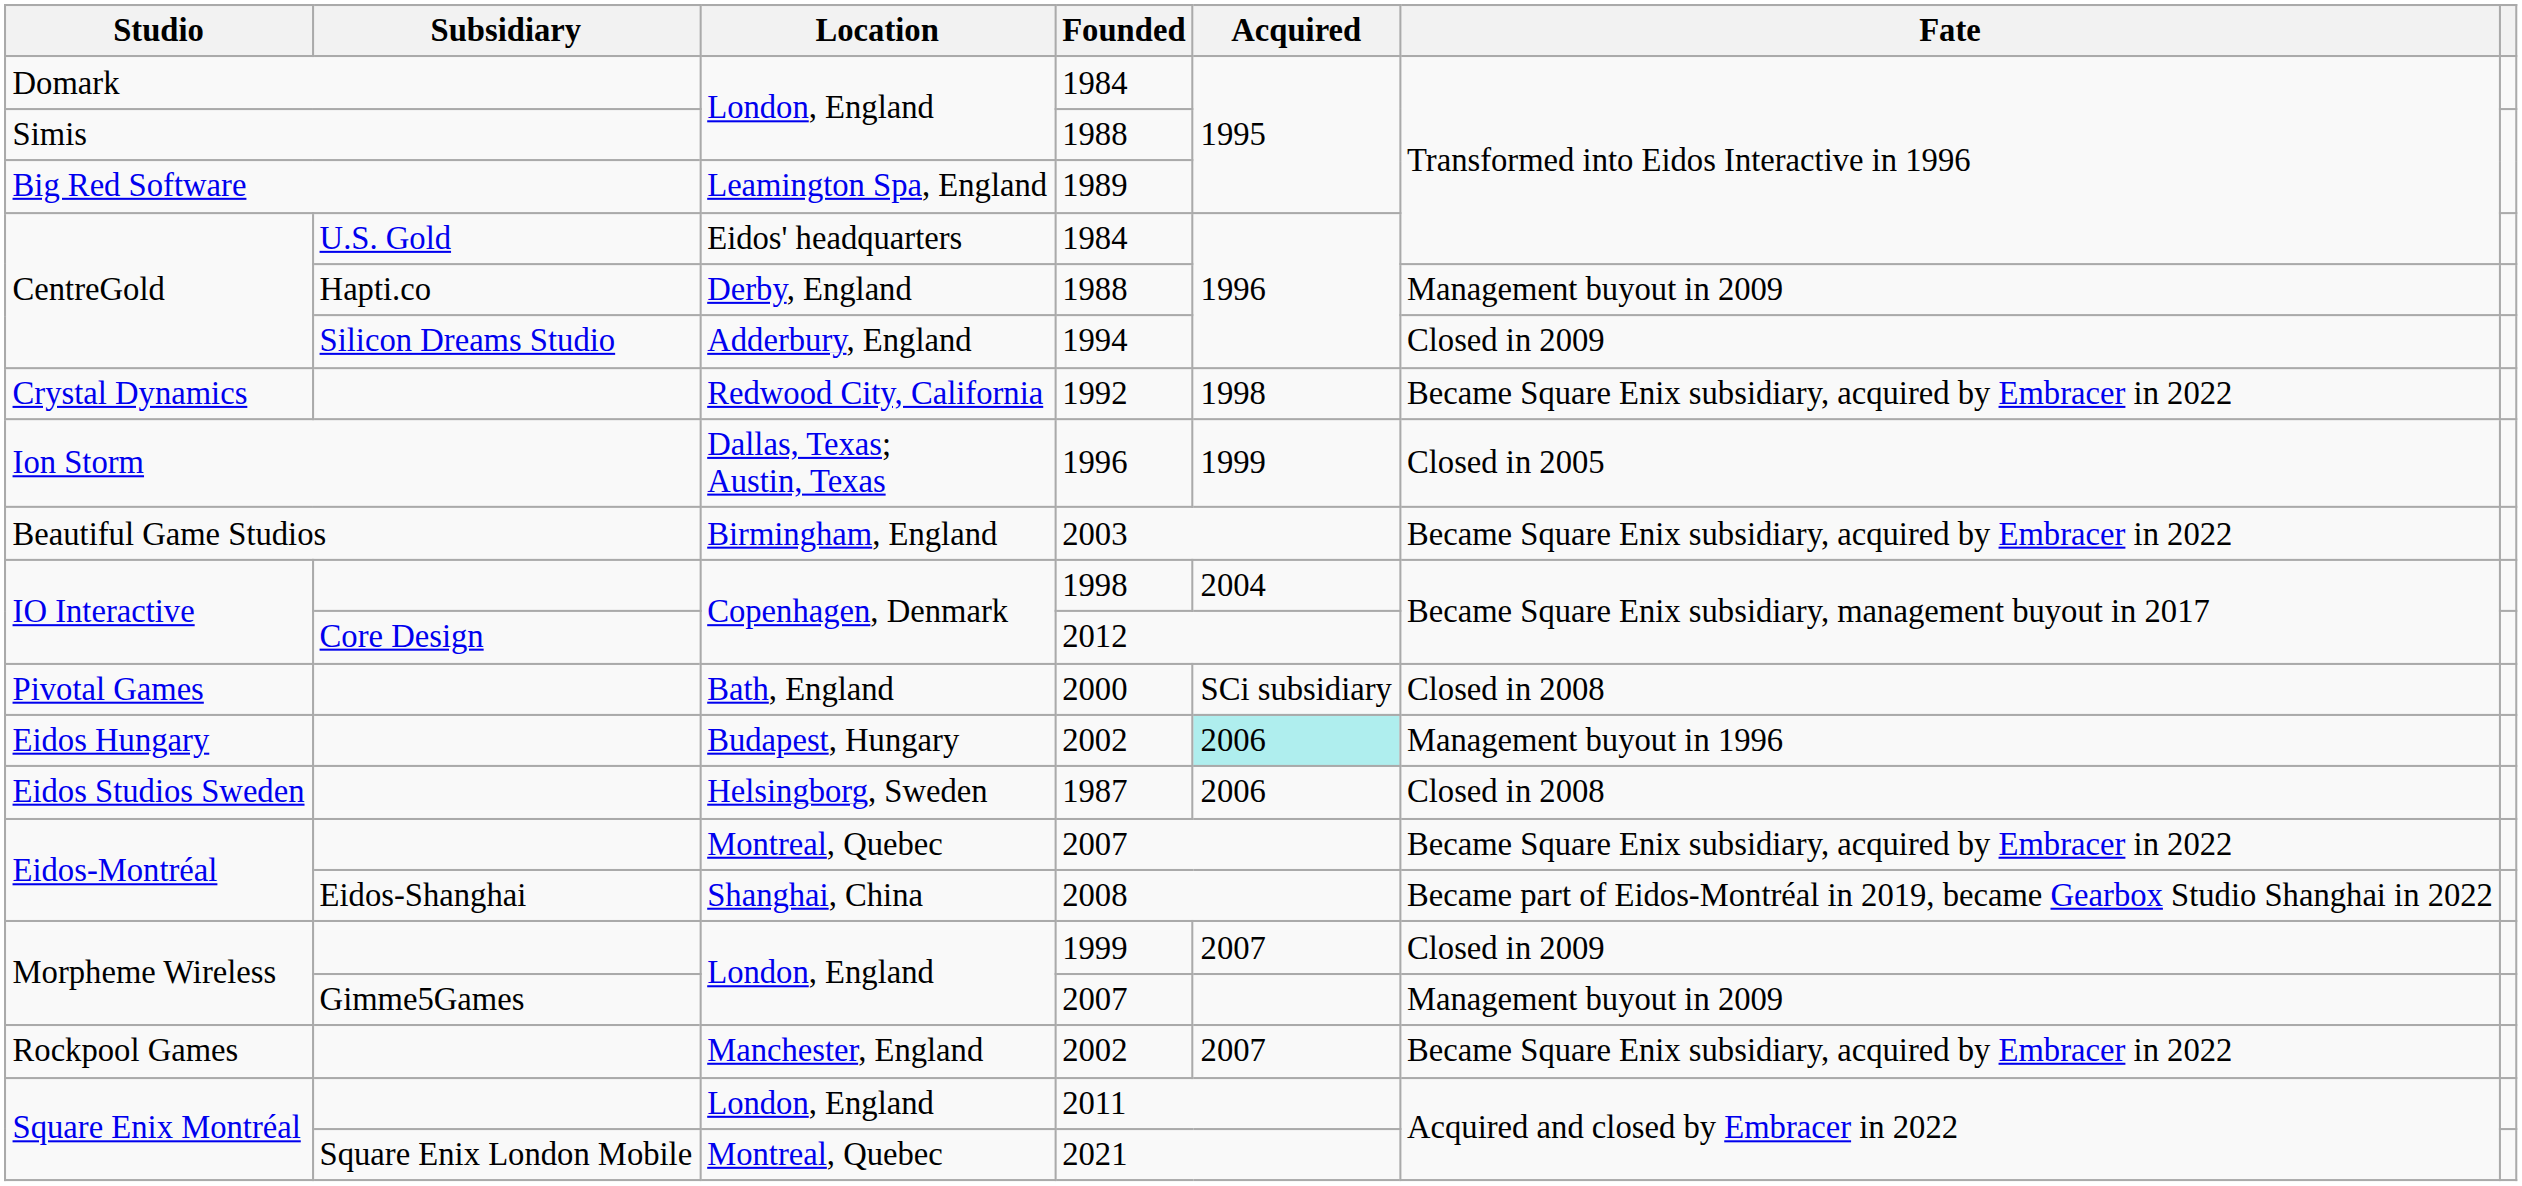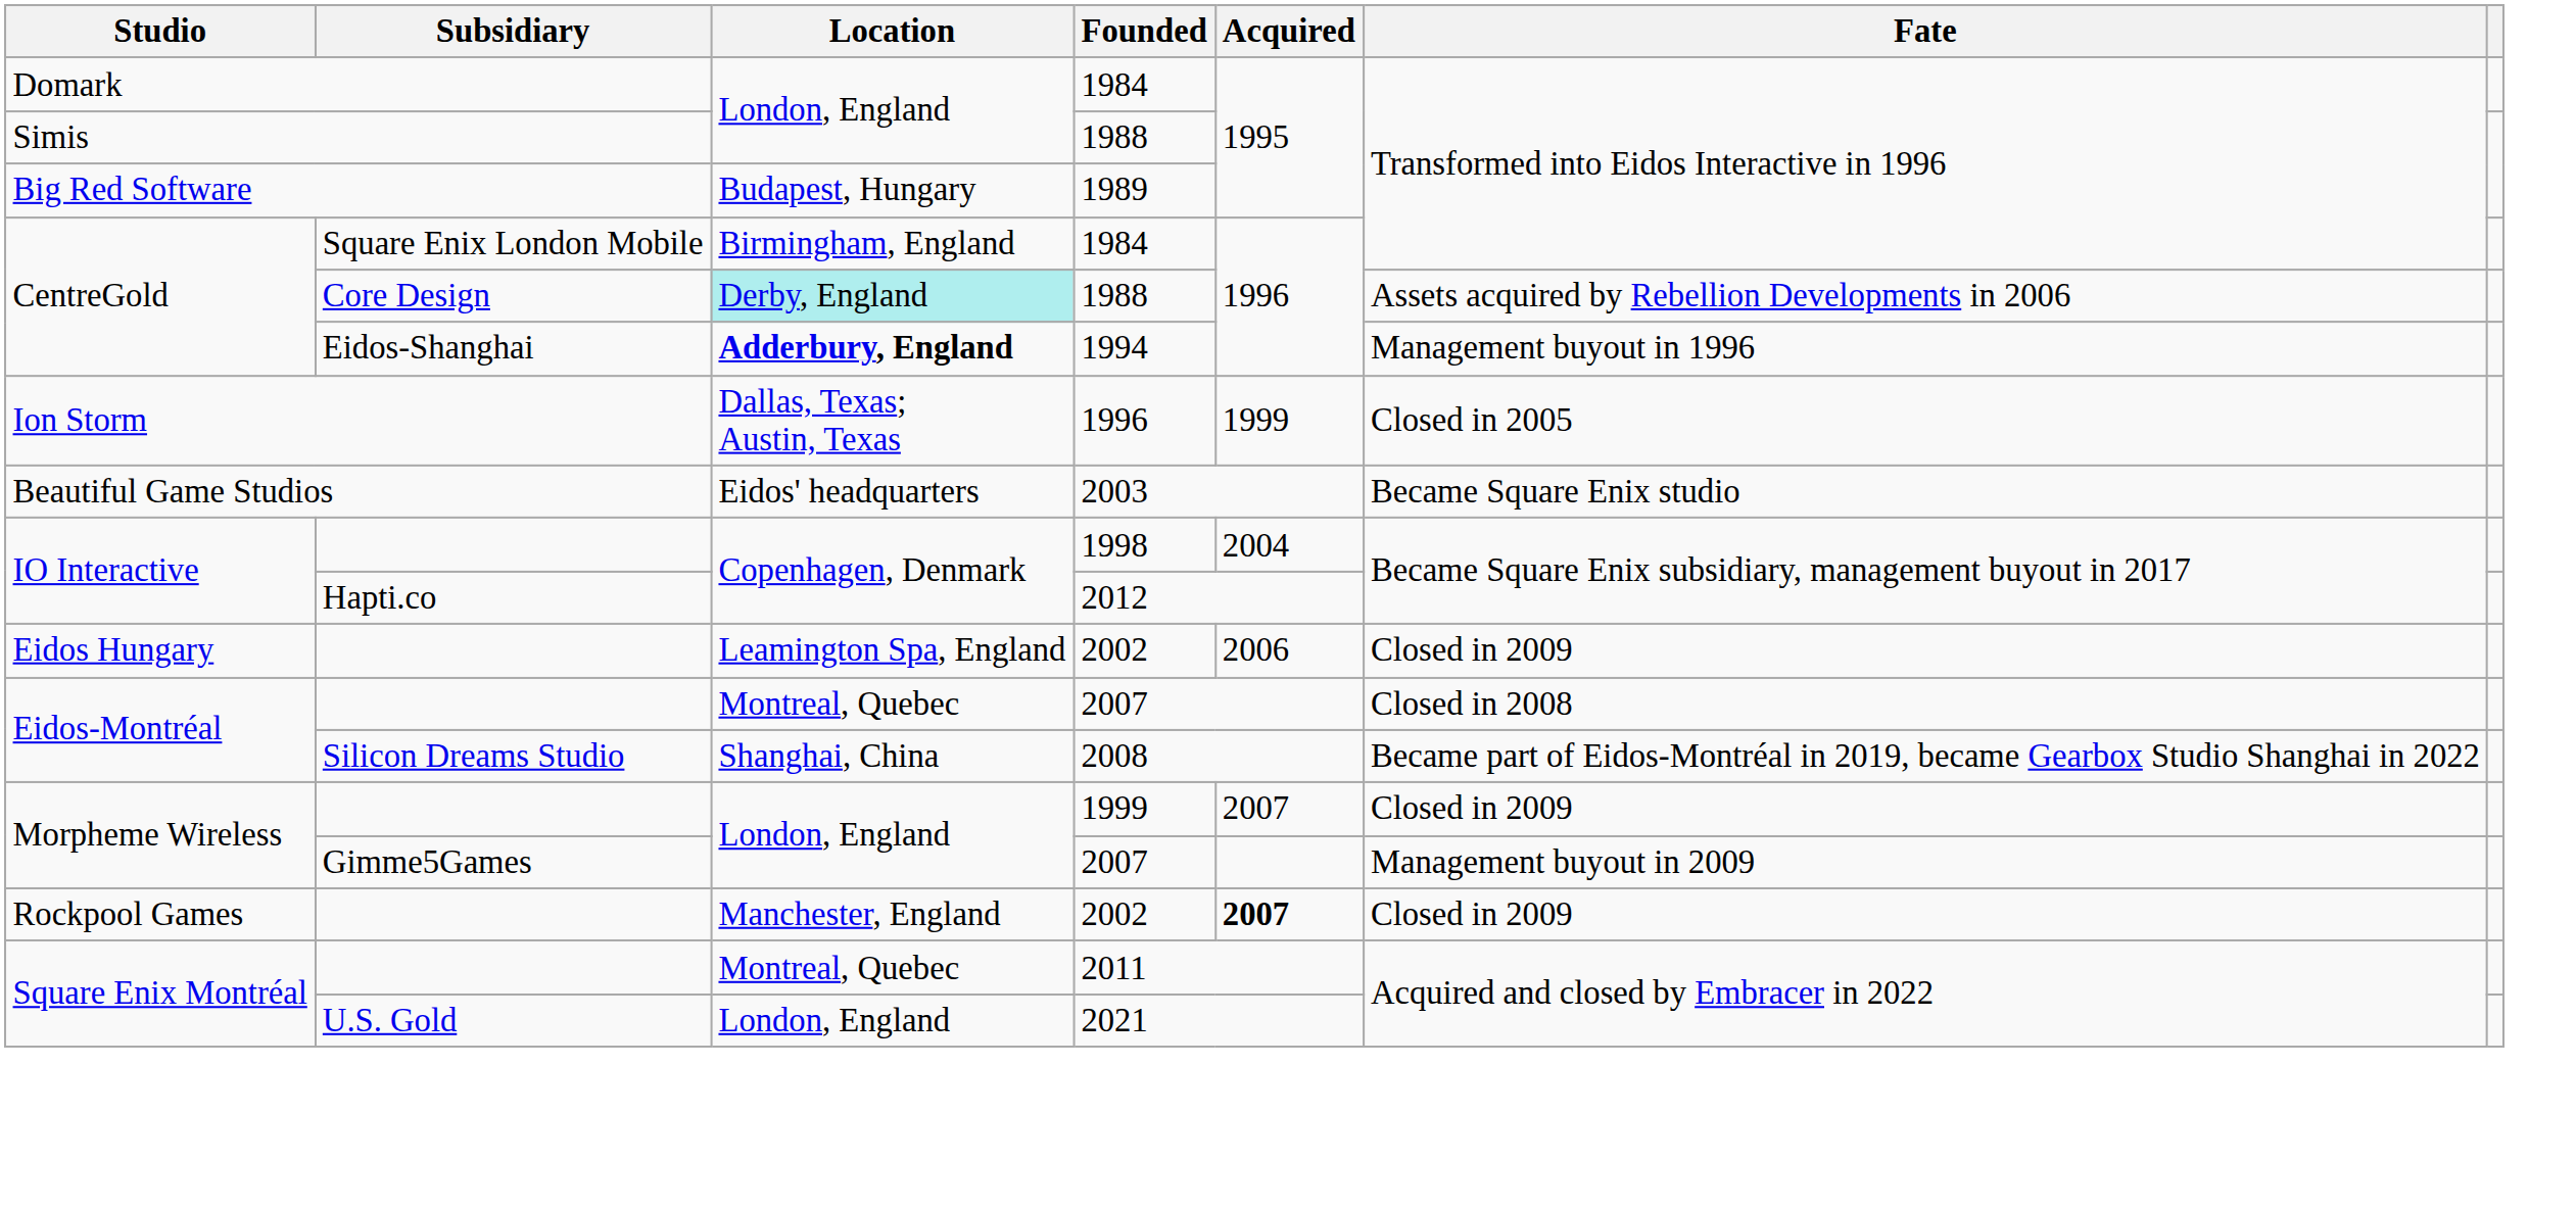 <table class="wikitable">
 <tr>
 <th>Studio</th>
 <th>Subsidiary</th>
 <th>Location</th>
 <th>Founded</th>
 <th>Acquired</th>
 <th>Fate</th>
 <th></th>
 </tr>
 <tr>
 <td colspan="2">Domark</td>
 <td rowspan="2"><a href='#'>London</a>, England</td>
 <td>1984</td>
 <td rowspan="3">1995</td>
 <td rowspan="4">Transformed into Eidos Interactive in 1996</td>
 <td></td>
 </tr>
 <tr>
 <td colspan="2">Simis</td>
 <td>1988</td>
 <td rowspan="2"></td>
 </tr>
 <tr>
 <td colspan="2"><a href='#'>Big Red Software</a></td>
-<td><a href='#'>Leamington Spa</a>, England</td>
+<td><a href='#'>Budapest</a>, Hungary</td>
 <td>1989</td>
 </tr>
 <tr>
 <td rowspan="3">CentreGold</td>
-<td><a href='#'>U.S. Gold</a></td>
-<td>Eidos' headquarters</td>
+<td>Square Enix London Mobile</td>
+<td><a href='#'>Birmingham</a>, England</td>
 <td>1984</td>
 <td rowspan="3">1996</td>
 <td></td>
 </tr>
 <tr>
-<td>Hapti.co</td>
-<td><a href='#'>Derby</a>, England</td>
+<td><a href='#'>Core Design</a></td>
+<td style="background: paleturquoise;"><a href='#'>Derby</a>, England</td>
 <td>1988</td>
-<td>Management buyout in 2009</td>
+<td>Assets acquired by <a href='#'>Rebellion Developments</a> in 2006</td>
 <td></td>
 </tr>
 <tr>
-<td><a href='#'>Silicon Dreams Studio</a></td>
-<td><a href='#'>Adderbury</a>, England</td>
+<td>Eidos-Shanghai</td>
+<td><strong><a href='#'>Adderbury</a>, England</strong></td>
 <td>1994</td>
-<td>Closed in 2009</td>
-<td></td>
-</tr>
-<tr>
-<td><a href='#'>Crystal Dynamics</a></td>
-<td></td>
-<td><a href='#'>Redwood City, California</a></td>
-<td>1992</td>
-<td>1998</td>
-<td>Became Square Enix subsidiary, acquired by <a href='#'>Embracer</a> in 2022</td>
+<td>Management buyout in 1996</td>
 <td></td>
 </tr>
 <tr>
 <td colspan="2"><a href='#'>Ion Storm</a></td>
 <td><a href='#'>Dallas, Texas</a>;<br><a href='#'>Austin, Texas</a></td>
 <td>1996</td>
 <td>1999</td>
 <td>Closed in 2005</td>
 <td></td>
 </tr>
 <tr>
 <td colspan="2">Beautiful Game Studios</td>
-<td><a href='#'>Birmingham</a>, England</td>
+<td>Eidos' headquarters</td>
 <td colspan="2">2003</td>
-<td>Became Square Enix subsidiary, acquired by <a href='#'>Embracer</a> in 2022</td>
+<td>Became Square Enix studio</td>
 <td></td>
 </tr>
 <tr>
 <td rowspan="2"><a href='#'>IO Interactive</a></td>
 <td></td>
 <td rowspan="2"><a href='#'>Copenhagen</a>, Denmark</td>
 <td>1998</td>
 <td>2004</td>
 <td rowspan="2">Became Square Enix subsidiary, management buyout in 2017</td>
 <td></td>
 </tr>
 <tr>
-<td><a href='#'>Core Design</a></td>
+<td>Hapti.co</td>
 <td colspan="2">2012</td>
-<td></td>
-</tr>
-<tr>
-<td><a href='#'>Pivotal Games</a></td>
-<td></td>
-<td><a href='#'>Bath</a>, England</td>
-<td>2000</td>
-<td>SCi subsidiary</td>
-<td>Closed in 2008</td>
 <td></td>
 </tr>
 <tr>
 <td><a href='#'>Eidos Hungary</a></td>
 <td></td>
-<td><a href='#'>Budapest</a>, Hungary</td>
+<td><a href='#'>Leamington Spa</a>, England</td>
 <td>2002</td>
-<td style="background: paleturquoise;">2006</td>
-<td>Management buyout in 1996</td>
-<td></td>
-</tr>
-<tr>
-<td><a href='#'>Eidos Studios Sweden</a></td>
-<td></td>
-<td><a href='#'>Helsingborg</a>, Sweden</td>
-<td>1987</td>
 <td>2006</td>
-<td>Closed in 2008</td>
+<td>Closed in 2009</td>
 <td></td>
 </tr>
 <tr>
 <td rowspan="2"><a href='#'>Eidos-Montréal</a></td>
 <td></td>
 <td><a href='#'>Montreal</a>, Quebec</td>
 <td colspan="2">2007</td>
-<td>Became Square Enix subsidiary, acquired by <a href='#'>Embracer</a> in 2022</td>
+<td>Closed in 2008</td>
 <td></td>
 </tr>
 <tr>
-<td>Eidos-Shanghai</td>
+<td><a href='#'>Silicon Dreams Studio</a></td>
 <td><a href='#'>Shanghai</a>, China</td>
 <td colspan="2">2008</td>
 <td>Became part of Eidos-Montréal in 2019, became <a href='#'>Gearbox</a> Studio Shanghai in 2022</td>
 <td></td>
 </tr>
 <tr>
 <td rowspan="2">Morpheme Wireless</td>
 <td></td>
 <td rowspan="2"><a href='#'>London</a>, England</td>
 <td>1999</td>
 <td>2007</td>
 <td>Closed in 2009</td>
 <td></td>
 </tr>
 <tr>
 <td>Gimme5Games</td>
 <td>2007</td>
 <td></td>
 <td>Management buyout in 2009</td>
 <td></td>
 </tr>
 <tr>
 <td>Rockpool Games</td>
 <td></td>
 <td><a href='#'>Manchester</a>, England</td>
 <td>2002</td>
-<td>2007</td>
-<td>Became Square Enix subsidiary, acquired by <a href='#'>Embracer</a> in 2022</td>
+<td><strong>2007</strong></td>
+<td>Closed in 2009</td>
 <td></td>
 </tr>
 <tr>
 <td rowspan="2"><a href='#'>Square Enix Montréal</a></td>
 <td></td>
-<td><a href='#'>London</a>, England</td>
+<td><a href='#'>Montreal</a>, Quebec</td>
 <td colspan="2">2011</td>
 <td rowspan="2">Acquired and closed by <a href='#'>Embracer</a> in 2022</td>
 <td></td>
 </tr>
 <tr>
-<td>Square Enix London Mobile</td>
-<td><a href='#'>Montreal</a>, Quebec</td>
+<td><a href='#'>U.S. Gold</a></td>
+<td><a href='#'>London</a>, England</td>
 <td colspan="2">2021</td>
 <td></td>
 </tr>
 </table>
